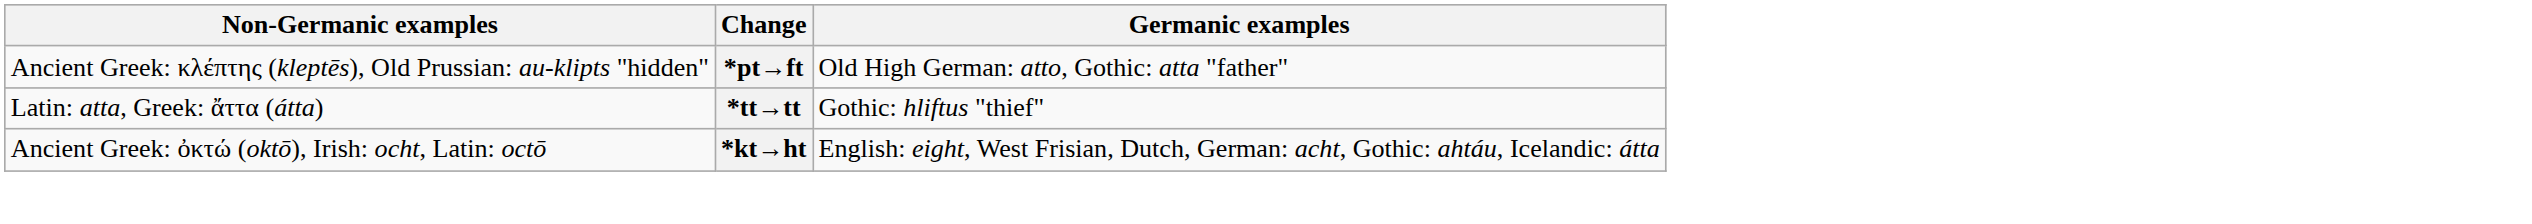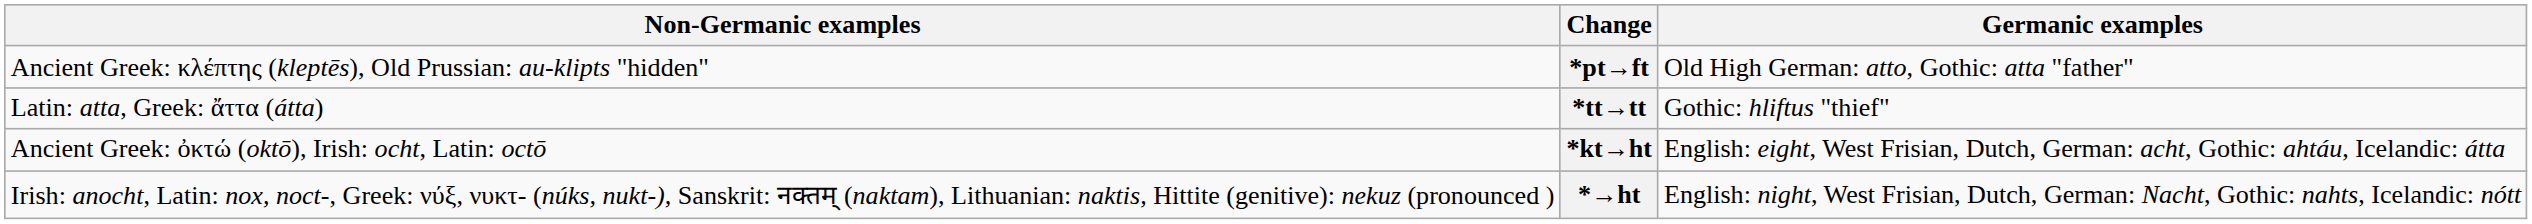 <table class="wikitable">
 <tr>
 <th>Non-Germanic examples</th>
 <th>Change</th>
 <th>Germanic examples</th>
 </tr>
 <tr>
 <td>Ancient Greek: κλέπτης (<em>kleptēs</em>), Old Prussian: <em>au-klipts</em> "hidden"</td>
 <th>*pt→ft</th>
 <td>Old High German: <em>atto</em>, Gothic: <em>atta</em> "father"</td>
 </tr>
 <tr>
 <td>Latin: <em>atta</em>, Greek: ἄττα (<em>átta</em>)</td>
 <th>*tt→tt</th>
 <td>Gothic: <em>hliftus</em> "thief"</td>
 </tr>
 <tr>
 <td>Ancient Greek: ὀκτώ (<em>oktō</em>), Irish: <em>ocht</em>, Latin: <em>octō</em> </td>
 <th>*kt→ht</th>
 <td>English: <em>eight</em>, West Frisian, Dutch, German: <em>acht</em>, Gothic: <em>ahtáu</em>, Icelandic: <em>átta</em></td>
 </tr>
+<tr>
+<td>Irish: <em>anocht</em>, Latin: <em>nox, noct-</em>, Greek: νύξ, νυκτ- (<em>núks, nukt-),</em> Sanskrit: नक्तम् (<em>naktam</em>), Lithuanian: <em>naktis,</em> Hittite (genitive): <em>nekuz</em> (pronounced <em></em>) </td>
+<th>*→ht</th>
+<td>English: <em>night</em>, West Frisian, Dutch, German: <em>Nacht</em>, Gothic: <em>nahts</em>, Icelandic: <em>nótt</em></td>
+</tr>
 </table>
